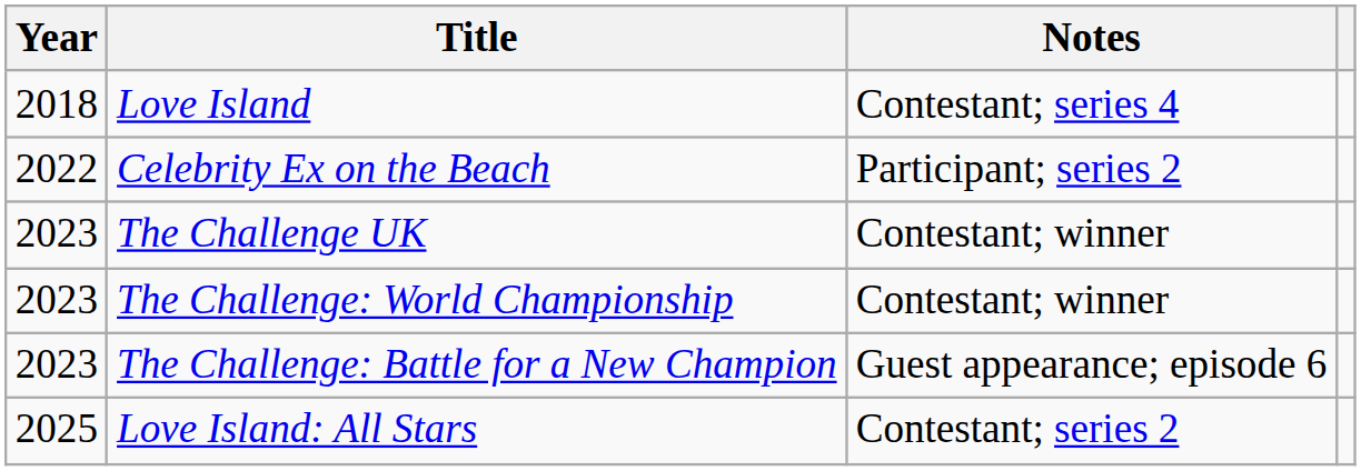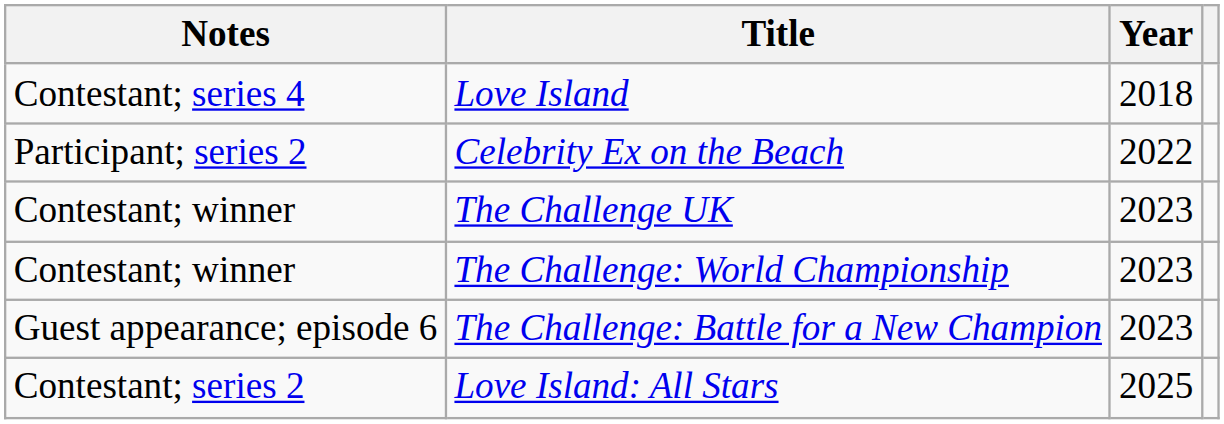 <table class="wikitable">
 <tr>
+<th>Notes</th>
+<th>Title</th>
 <th>Year</th>
-<th>Title</th>
-<th>Notes</th>
 <th></th>
 </tr>
 <tr>
+<td>Contestant; <a href='#'>series 4</a></td>
+<td><em><a href='#'>Love Island</a></em></td>
 <td>2018</td>
-<td><em><a href='#'>Love Island</a></em></td>
-<td>Contestant; <a href='#'>series 4</a></td>
 <td align="center"></td>
 </tr>
 <tr>
+<td>Participant; <a href='#'>series 2</a></td>
+<td><em><a href='#'>Celebrity Ex on the Beach</a></em></td>
 <td>2022</td>
-<td><em><a href='#'>Celebrity Ex on the Beach</a></em></td>
-<td>Participant; <a href='#'>series 2</a></td>
 <td align="center"></td>
 </tr>
 <tr>
+<td>Contestant; winner</td>
+<td><em><a href='#'>The Challenge UK</a></em></td>
 <td>2023</td>
-<td><em><a href='#'>The Challenge UK</a></em></td>
-<td>Contestant; winner</td>
 <td align="center"></td>
 </tr>
 <tr>
+<td>Contestant; winner</td>
+<td><em><a href='#'>The Challenge: World Championship</a></em></td>
 <td>2023</td>
-<td><em><a href='#'>The Challenge: World Championship</a></em></td>
-<td>Contestant; winner</td>
 <td align="center"></td>
 </tr>
 <tr>
+<td>Guest appearance; episode 6</td>
+<td><em><a href='#'>The Challenge: Battle for a New Champion</a></em></td>
 <td>2023</td>
-<td><em><a href='#'>The Challenge: Battle for a New Champion</a></em></td>
-<td>Guest appearance; episode 6</td>
 <td align="center"></td>
 </tr>
 <tr>
+<td>Contestant; <a href='#'>series 2</a></td>
+<td><em><a href='#'>Love Island: All Stars</a></em></td>
 <td>2025</td>
-<td><em><a href='#'>Love Island: All Stars</a></em></td>
-<td>Contestant; <a href='#'>series 2</a></td>
 <td align="center"></td>
 </tr>
 </table>
